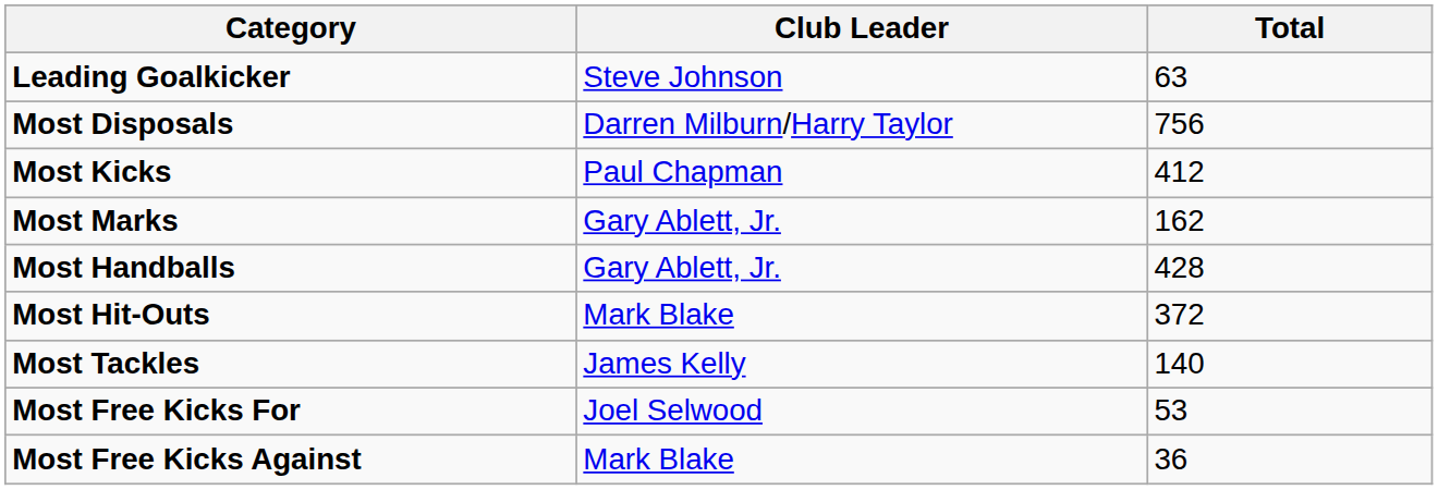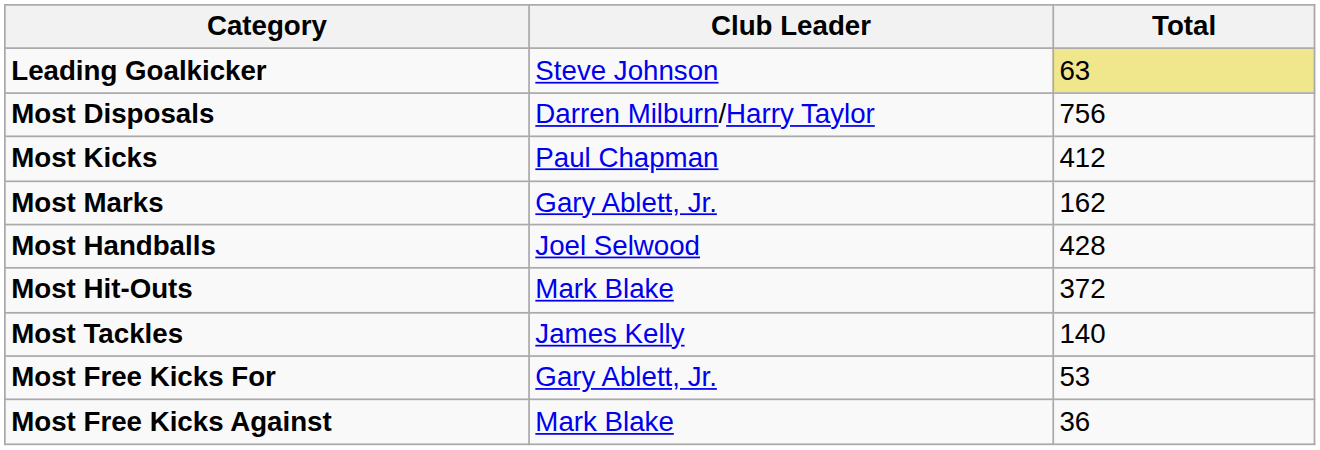 <table class="wikitable sortable" style="width:60%;">
 <tr style="background:#efefef;">
 <th style="width:20%;">Category</th>
 <th style="width:20%;">Club Leader</th>
 <th style="width:10%;">Total</th>
 </tr>
 <tr>
 <td><strong>Leading Goalkicker</strong></td>
 <td><a href='#'>Steve Johnson</a></td>
-<td>63</td>
+<td style="background: khaki;">63</td>
 </tr>
 <tr>
 <td><strong>Most Disposals</strong></td>
 <td><a href='#'>Darren Milburn</a>/<a href='#'>Harry Taylor</a></td>
 <td>756</td>
 </tr>
 <tr>
 <td><strong>Most Kicks</strong></td>
 <td><a href='#'>Paul Chapman</a></td>
 <td>412</td>
 </tr>
 <tr>
 <td><strong>Most Marks</strong></td>
 <td><a href='#'>Gary Ablett, Jr.</a></td>
 <td>162</td>
 </tr>
 <tr>
 <td><strong>Most Handballs</strong></td>
-<td><a href='#'>Gary Ablett, Jr.</a></td>
+<td><a href='#'>Joel Selwood</a></td>
 <td>428</td>
 </tr>
 <tr>
 <td><strong>Most Hit-Outs</strong></td>
 <td><a href='#'>Mark Blake</a></td>
 <td>372</td>
 </tr>
 <tr>
 <td><strong>Most Tackles</strong></td>
 <td><a href='#'>James Kelly</a></td>
 <td>140</td>
 </tr>
 <tr>
 <td><strong>Most Free Kicks For</strong></td>
-<td><a href='#'>Joel Selwood</a></td>
+<td><a href='#'>Gary Ablett, Jr.</a></td>
 <td>53</td>
 </tr>
 <tr>
 <td><strong>Most Free Kicks Against</strong></td>
 <td><a href='#'>Mark Blake</a></td>
 <td>36</td>
 </tr>
 </table>
